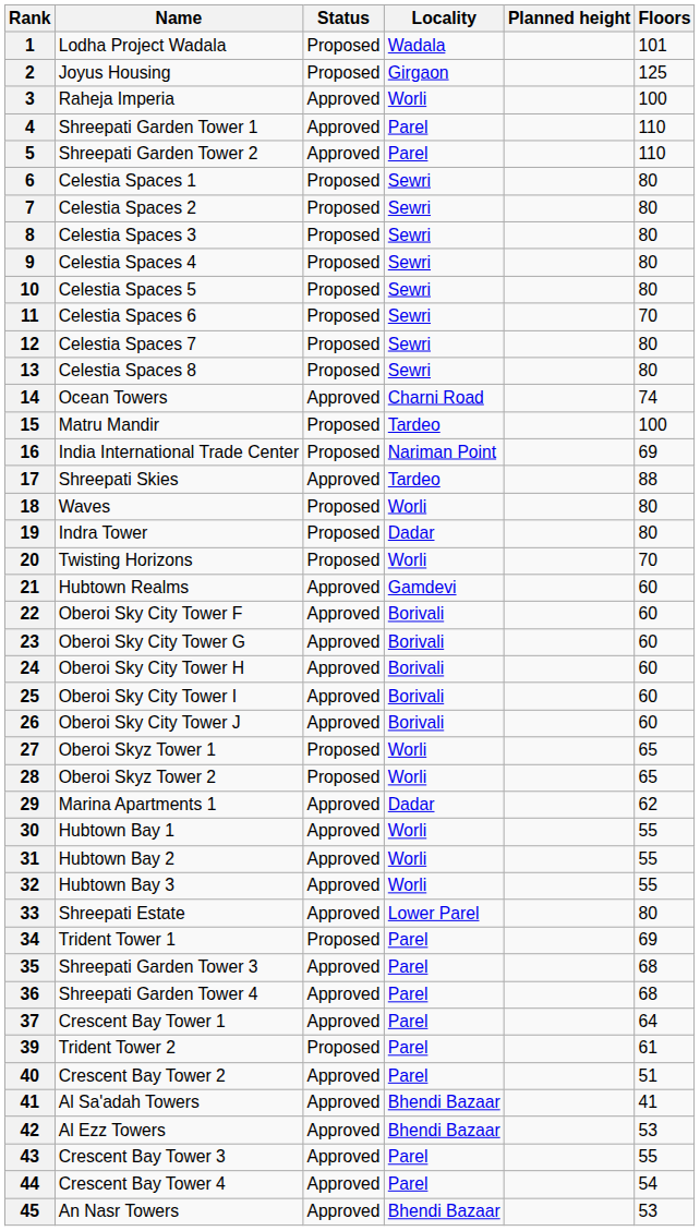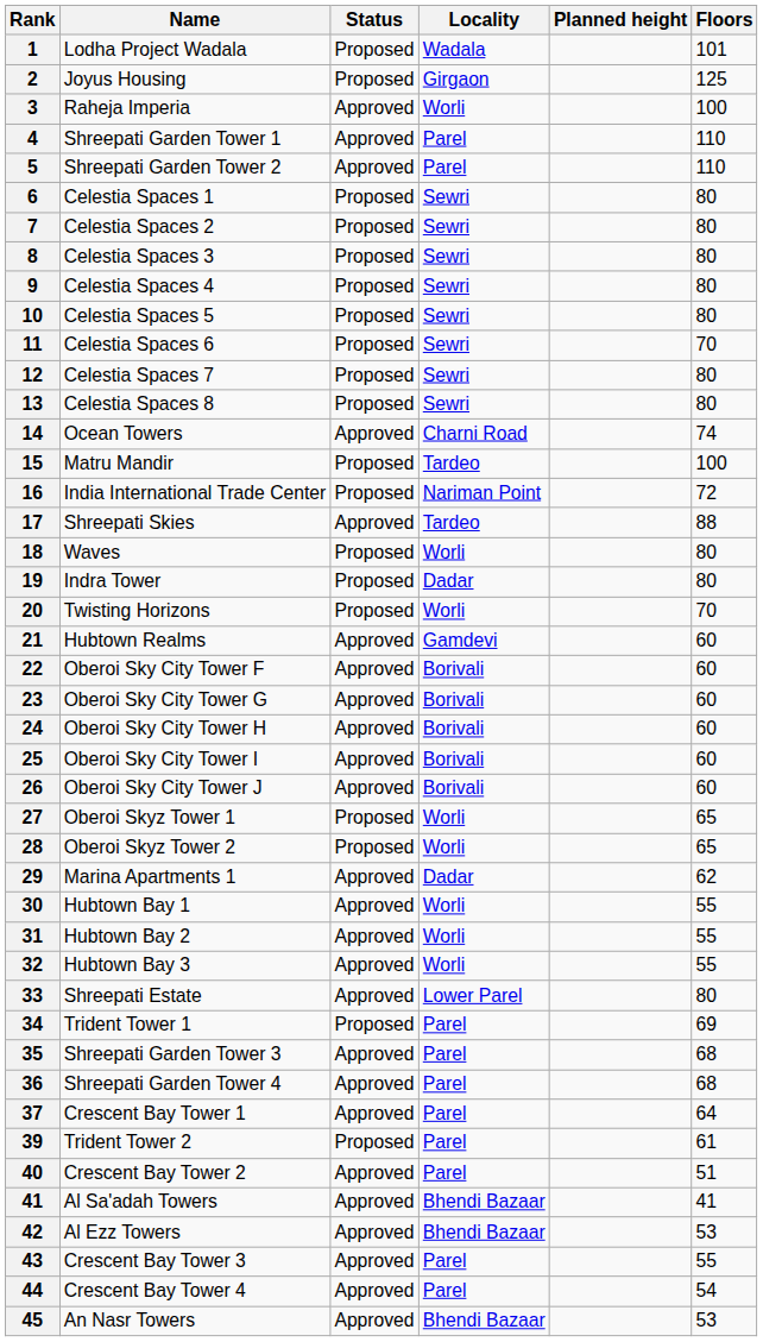 <table class="sortable wikitable">
 <tr style="background:#ececec;">
 <th>Rank</th>
 <th>Name</th>
 <th>Status</th>
 <th>Locality</th>
 <th>Planned height</th>
 <th>Floors</th>
 </tr>
 <tr>
 <th>1</th>
 <td>Lodha Project Wadala</td>
 <td><span>Proposed</span></td>
 <td><a href='#'>Wadala</a></td>
 <td></td>
 <td>101</td>
 </tr>
 <tr>
 <th>2</th>
 <td>Joyus Housing</td>
 <td><span>Proposed</span></td>
 <td><a href='#'>Girgaon</a></td>
 <td></td>
 <td>125</td>
 </tr>
 <tr>
 <th>3</th>
 <td>Raheja Imperia</td>
 <td><span>Approved</span></td>
 <td><a href='#'>Worli</a></td>
 <td></td>
 <td>100</td>
 </tr>
 <tr>
 <th>4</th>
 <td>Shreepati Garden Tower 1</td>
 <td><span>Approved</span></td>
 <td><a href='#'>Parel</a></td>
 <td></td>
 <td>110</td>
 </tr>
 <tr>
 <th>5</th>
 <td>Shreepati Garden Tower 2</td>
 <td><span>Approved</span></td>
 <td><a href='#'>Parel</a></td>
 <td></td>
 <td>110</td>
 </tr>
 <tr>
 <th>6</th>
 <td>Celestia Spaces 1</td>
 <td><span>Proposed</span></td>
 <td><a href='#'>Sewri</a></td>
 <td></td>
 <td>80</td>
 </tr>
 <tr>
 <th>7</th>
 <td>Celestia Spaces 2</td>
 <td><span>Proposed</span></td>
 <td><a href='#'>Sewri</a></td>
 <td></td>
 <td>80</td>
 </tr>
 <tr>
 <th>8</th>
 <td>Celestia Spaces 3</td>
 <td><span>Proposed</span></td>
 <td><a href='#'>Sewri</a></td>
 <td></td>
 <td>80</td>
 </tr>
 <tr>
 <th>9</th>
 <td>Celestia Spaces 4</td>
 <td><span>Proposed</span></td>
 <td><a href='#'>Sewri</a></td>
 <td></td>
 <td>80</td>
 </tr>
 <tr>
 <th>10</th>
 <td>Celestia Spaces 5</td>
 <td><span>Proposed</span></td>
 <td><a href='#'>Sewri</a></td>
 <td></td>
 <td>80</td>
 </tr>
 <tr>
 <th>11</th>
 <td>Celestia Spaces 6</td>
 <td><span>Proposed</span></td>
 <td><a href='#'>Sewri</a></td>
 <td></td>
 <td>70</td>
 </tr>
 <tr>
 <th>12</th>
 <td>Celestia Spaces 7</td>
 <td><span>Proposed</span></td>
 <td><a href='#'>Sewri</a></td>
 <td></td>
 <td>80</td>
 </tr>
 <tr>
 <th>13</th>
 <td>Celestia Spaces 8</td>
 <td><span>Proposed</span></td>
 <td><a href='#'>Sewri</a></td>
 <td></td>
 <td>80</td>
 </tr>
 <tr>
 <th>14</th>
 <td>Ocean Towers</td>
 <td><span>Approved</span></td>
 <td><a href='#'>Charni Road</a></td>
 <td></td>
 <td>74</td>
 </tr>
 <tr>
 <th>15</th>
 <td>Matru Mandir</td>
 <td><span>Proposed</span></td>
 <td><a href='#'>Tardeo</a></td>
 <td></td>
 <td>100</td>
 </tr>
 <tr>
 <th>16</th>
 <td>India International Trade Center</td>
 <td><span>Proposed</span></td>
 <td><a href='#'>Nariman Point</a></td>
 <td></td>
-<td>69</td>
+<td>72</td>
 </tr>
 <tr>
 <th>17</th>
 <td>Shreepati Skies</td>
 <td><span>Approved</span></td>
 <td><a href='#'>Tardeo</a></td>
 <td></td>
 <td>88</td>
 </tr>
 <tr>
 <th>18</th>
 <td>Waves</td>
 <td><span> Proposed </span></td>
 <td><a href='#'>Worli</a></td>
 <td></td>
 <td>80</td>
 </tr>
 <tr>
 <th>19</th>
 <td>Indra Tower</td>
 <td><span> Proposed </span></td>
 <td><a href='#'>Dadar</a></td>
 <td></td>
 <td>80</td>
 </tr>
 <tr>
 <th>20</th>
 <td>Twisting Horizons</td>
 <td><span>Proposed</span></td>
 <td><a href='#'>Worli</a></td>
 <td></td>
 <td>70</td>
 </tr>
 <tr>
 <th>21</th>
 <td>Hubtown Realms</td>
 <td><span>Approved</span></td>
 <td><a href='#'>Gamdevi</a></td>
 <td></td>
 <td>60</td>
 </tr>
 <tr>
 <th>22</th>
 <td>Oberoi Sky City Tower F</td>
 <td><span>Approved</span></td>
 <td><a href='#'>Borivali</a></td>
 <td></td>
 <td>60</td>
 </tr>
 <tr>
 <th>23</th>
 <td>Oberoi Sky City Tower G</td>
 <td><span>Approved</span></td>
 <td><a href='#'>Borivali</a></td>
 <td></td>
 <td>60</td>
 </tr>
 <tr>
 <th>24</th>
 <td>Oberoi Sky City Tower H</td>
 <td><span>Approved</span></td>
 <td><a href='#'>Borivali</a></td>
 <td></td>
 <td>60</td>
 </tr>
 <tr>
 <th>25</th>
 <td>Oberoi Sky City Tower I</td>
 <td><span>Approved</span></td>
 <td><a href='#'>Borivali</a></td>
 <td></td>
 <td>60</td>
 </tr>
 <tr>
 <th>26</th>
 <td>Oberoi Sky City Tower J</td>
 <td><span>Approved</span></td>
 <td><a href='#'>Borivali</a></td>
 <td></td>
 <td>60</td>
 </tr>
 <tr>
 <th>27</th>
 <td>Oberoi Skyz Tower 1</td>
 <td><span>Proposed</span></td>
 <td><a href='#'>Worli</a></td>
 <td></td>
 <td>65</td>
 </tr>
 <tr>
 <th>28</th>
 <td>Oberoi Skyz Tower 2</td>
 <td><span>Proposed</span></td>
 <td><a href='#'>Worli</a></td>
 <td></td>
 <td>65</td>
 </tr>
 <tr>
 <th>29</th>
 <td>Marina Apartments 1</td>
 <td><span>Approved</span></td>
 <td><a href='#'>Dadar</a></td>
 <td></td>
 <td>62</td>
 </tr>
 <tr>
 <th>30</th>
 <td>Hubtown Bay 1</td>
 <td><span>Approved</span></td>
 <td><a href='#'>Worli</a></td>
 <td></td>
 <td>55</td>
 </tr>
 <tr>
 <th>31</th>
 <td>Hubtown Bay 2</td>
 <td><span>Approved</span></td>
 <td><a href='#'>Worli</a></td>
 <td></td>
 <td>55</td>
 </tr>
 <tr>
 <th>32</th>
 <td>Hubtown Bay 3</td>
 <td><span>Approved</span></td>
 <td><a href='#'>Worli</a></td>
 <td></td>
 <td>55</td>
 </tr>
 <tr>
 <th>33</th>
 <td>Shreepati Estate</td>
 <td><span>Approved</span></td>
 <td><a href='#'>Lower Parel</a></td>
 <td></td>
 <td>80</td>
 </tr>
 <tr>
 <th>34</th>
 <td>Trident Tower 1</td>
 <td><span>Proposed</span></td>
 <td><a href='#'>Parel</a></td>
 <td></td>
 <td>69</td>
 </tr>
 <tr>
 <th>35</th>
 <td>Shreepati Garden Tower 3</td>
 <td><span>Approved</span></td>
 <td><a href='#'>Parel</a></td>
 <td></td>
 <td>68</td>
 </tr>
 <tr>
 <th>36</th>
 <td>Shreepati Garden Tower 4</td>
 <td><span>Approved</span></td>
 <td><a href='#'>Parel</a></td>
 <td></td>
 <td>68</td>
 </tr>
 <tr>
 <th>37</th>
 <td>Crescent Bay Tower 1</td>
 <td><span>Approved</span></td>
 <td><a href='#'>Parel</a></td>
 <td></td>
 <td>64</td>
 </tr>
 <tr>
 <th>39</th>
 <td>Trident Tower 2</td>
 <td><span>Proposed</span></td>
 <td><a href='#'>Parel</a></td>
 <td></td>
 <td>61</td>
 </tr>
 <tr>
 <th>40</th>
 <td>Crescent Bay Tower 2</td>
 <td><span>Approved</span></td>
 <td><a href='#'>Parel</a></td>
 <td></td>
 <td>51</td>
 </tr>
 <tr>
 <th>41</th>
 <td>Al Sa'adah Towers</td>
 <td><span>Approved</span></td>
 <td><a href='#'>Bhendi Bazaar</a></td>
 <td></td>
 <td>41</td>
 </tr>
 <tr>
 <th>42</th>
 <td>Al Ezz Towers</td>
 <td><span>Approved</span></td>
 <td><a href='#'>Bhendi Bazaar</a></td>
 <td></td>
 <td>53</td>
 </tr>
 <tr>
 <th>43</th>
 <td>Crescent Bay Tower 3</td>
 <td><span>Approved</span></td>
 <td><a href='#'>Parel</a></td>
 <td></td>
 <td>55</td>
 </tr>
 <tr>
 <th>44</th>
 <td>Crescent Bay Tower 4</td>
 <td><span>Approved</span></td>
 <td><a href='#'>Parel</a></td>
 <td></td>
 <td>54</td>
 </tr>
 <tr>
 <th>45</th>
 <td>An Nasr Towers</td>
 <td><span>Approved</span></td>
 <td><a href='#'>Bhendi Bazaar</a></td>
 <td></td>
 <td>53</td>
 </tr>
 </table>
